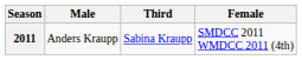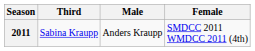 <table class="wikitable">
 <tr>
 <th scope="col">Season</th>
+<th scope="col">Third</th>
 <th scope="col">Male</th>
-<th scope="col">Third</th>
 <th scope="col">Female</th>
 </tr>
 <tr>
 <th scope="row">2011</th>
+<td><a href='#'>Sabina Kraupp</a></td>
 <td>Anders Kraupp</td>
-<td><a href='#'>Sabina Kraupp</a></td>
 <td><a href='#'>SMDCC</a> 2011 <br><a href='#'>WMDCC 2011</a> (4th)</td>
 </tr>
 </table>
